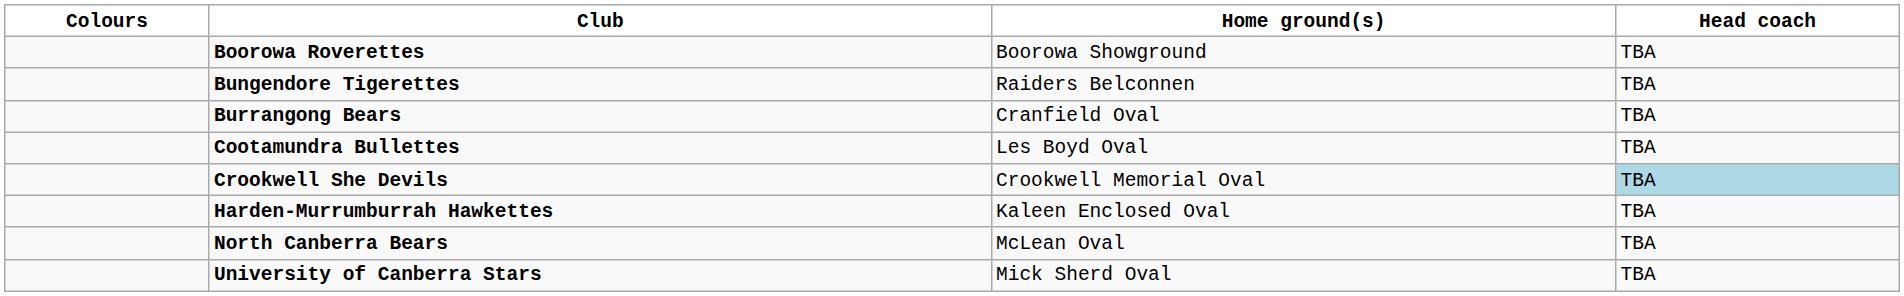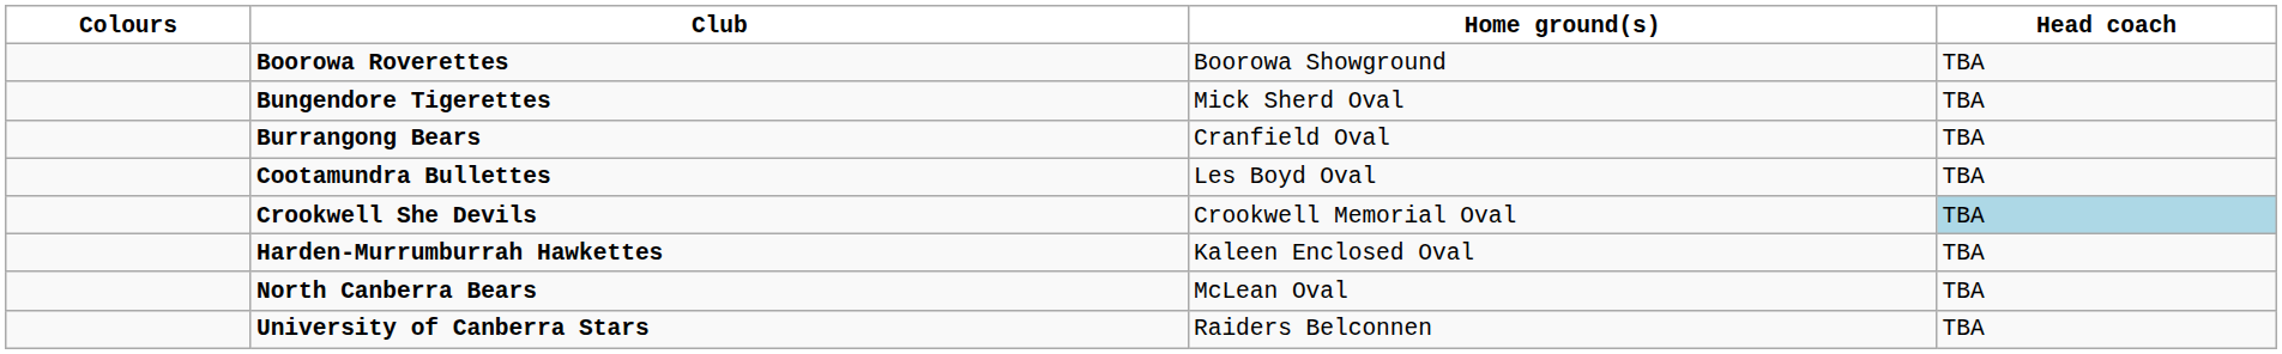 <table class="wikitable" style="width:100%; text-align:left">
 <tr>
 <th style="background:white">Colours</th>
 <th style="background:white">Club</th>
 <th style="background:white">Home ground(s)</th>
 <th style="background:white">Head coach</th>
 </tr>
 <tr>
 <td></td>
 <td><strong>Boorowa Roverettes</strong></td>
 <td>Boorowa Showground</td>
 <td>TBA</td>
 </tr>
 <tr>
 <td></td>
 <td><strong>Bungendore Tigerettes</strong></td>
-<td>Raiders Belconnen</td>
+<td>Mick Sherd Oval</td>
 <td>TBA</td>
 </tr>
 <tr>
 <td></td>
 <td><strong>Burrangong Bears</strong></td>
 <td>Cranfield Oval</td>
 <td>TBA</td>
 </tr>
 <tr>
 <td></td>
 <td><strong>Cootamundra Bullettes</strong></td>
 <td>Les Boyd Oval</td>
 <td>TBA</td>
 </tr>
 <tr>
 <td></td>
 <td><strong>Crookwell She Devils</strong></td>
 <td>Crookwell Memorial Oval</td>
 <td style="background: lightblue;">TBA</td>
 </tr>
 <tr>
 <td></td>
 <td><strong>Harden-Murrumburrah Hawkettes</strong></td>
 <td>Kaleen Enclosed Oval</td>
 <td>TBA</td>
 </tr>
 <tr>
 <td></td>
 <td><strong>North Canberra Bears</strong></td>
 <td>McLean Oval</td>
 <td>TBA</td>
 </tr>
 <tr>
 <td></td>
 <td><strong>University of Canberra Stars</strong></td>
-<td>Mick Sherd Oval</td>
+<td>Raiders Belconnen</td>
 <td>TBA</td>
 </tr>
 </table>
